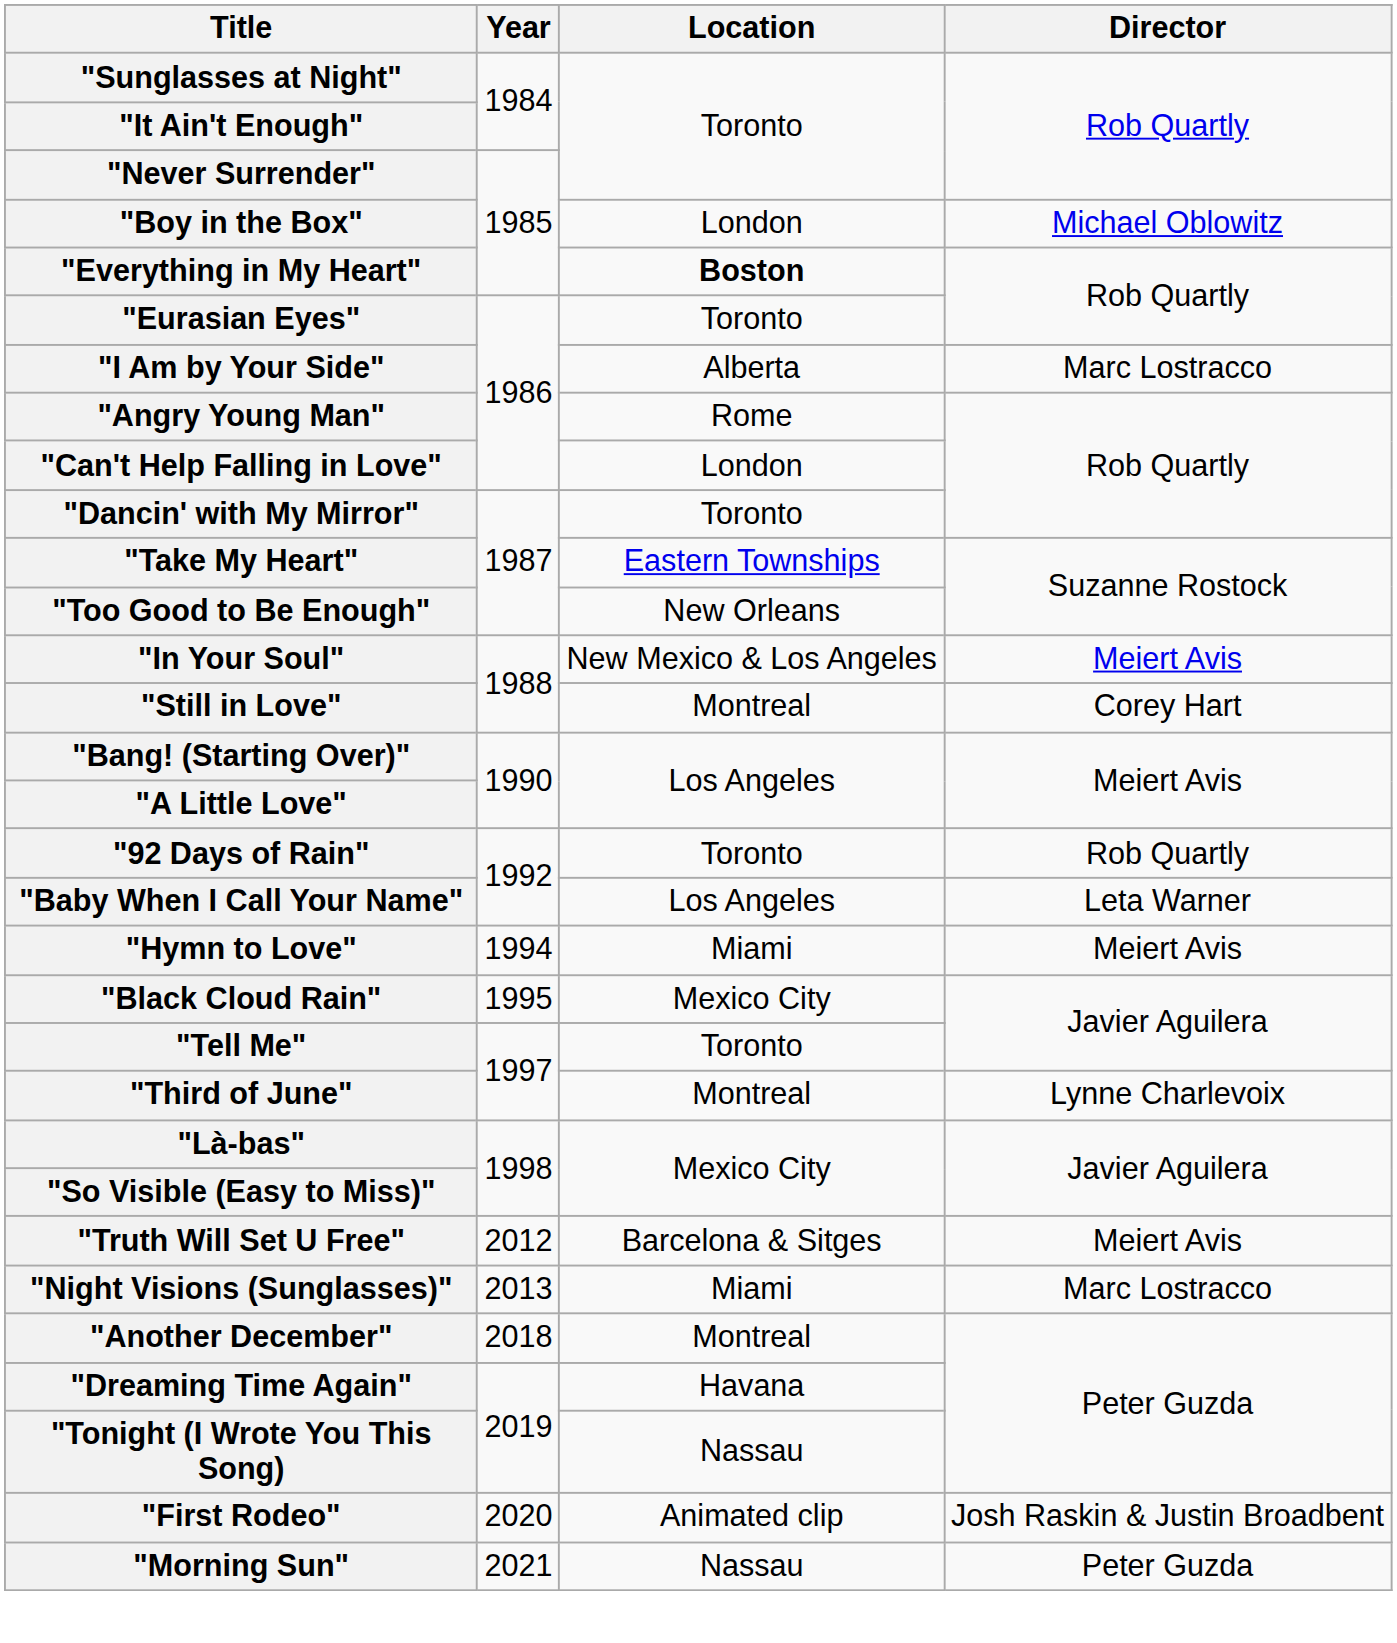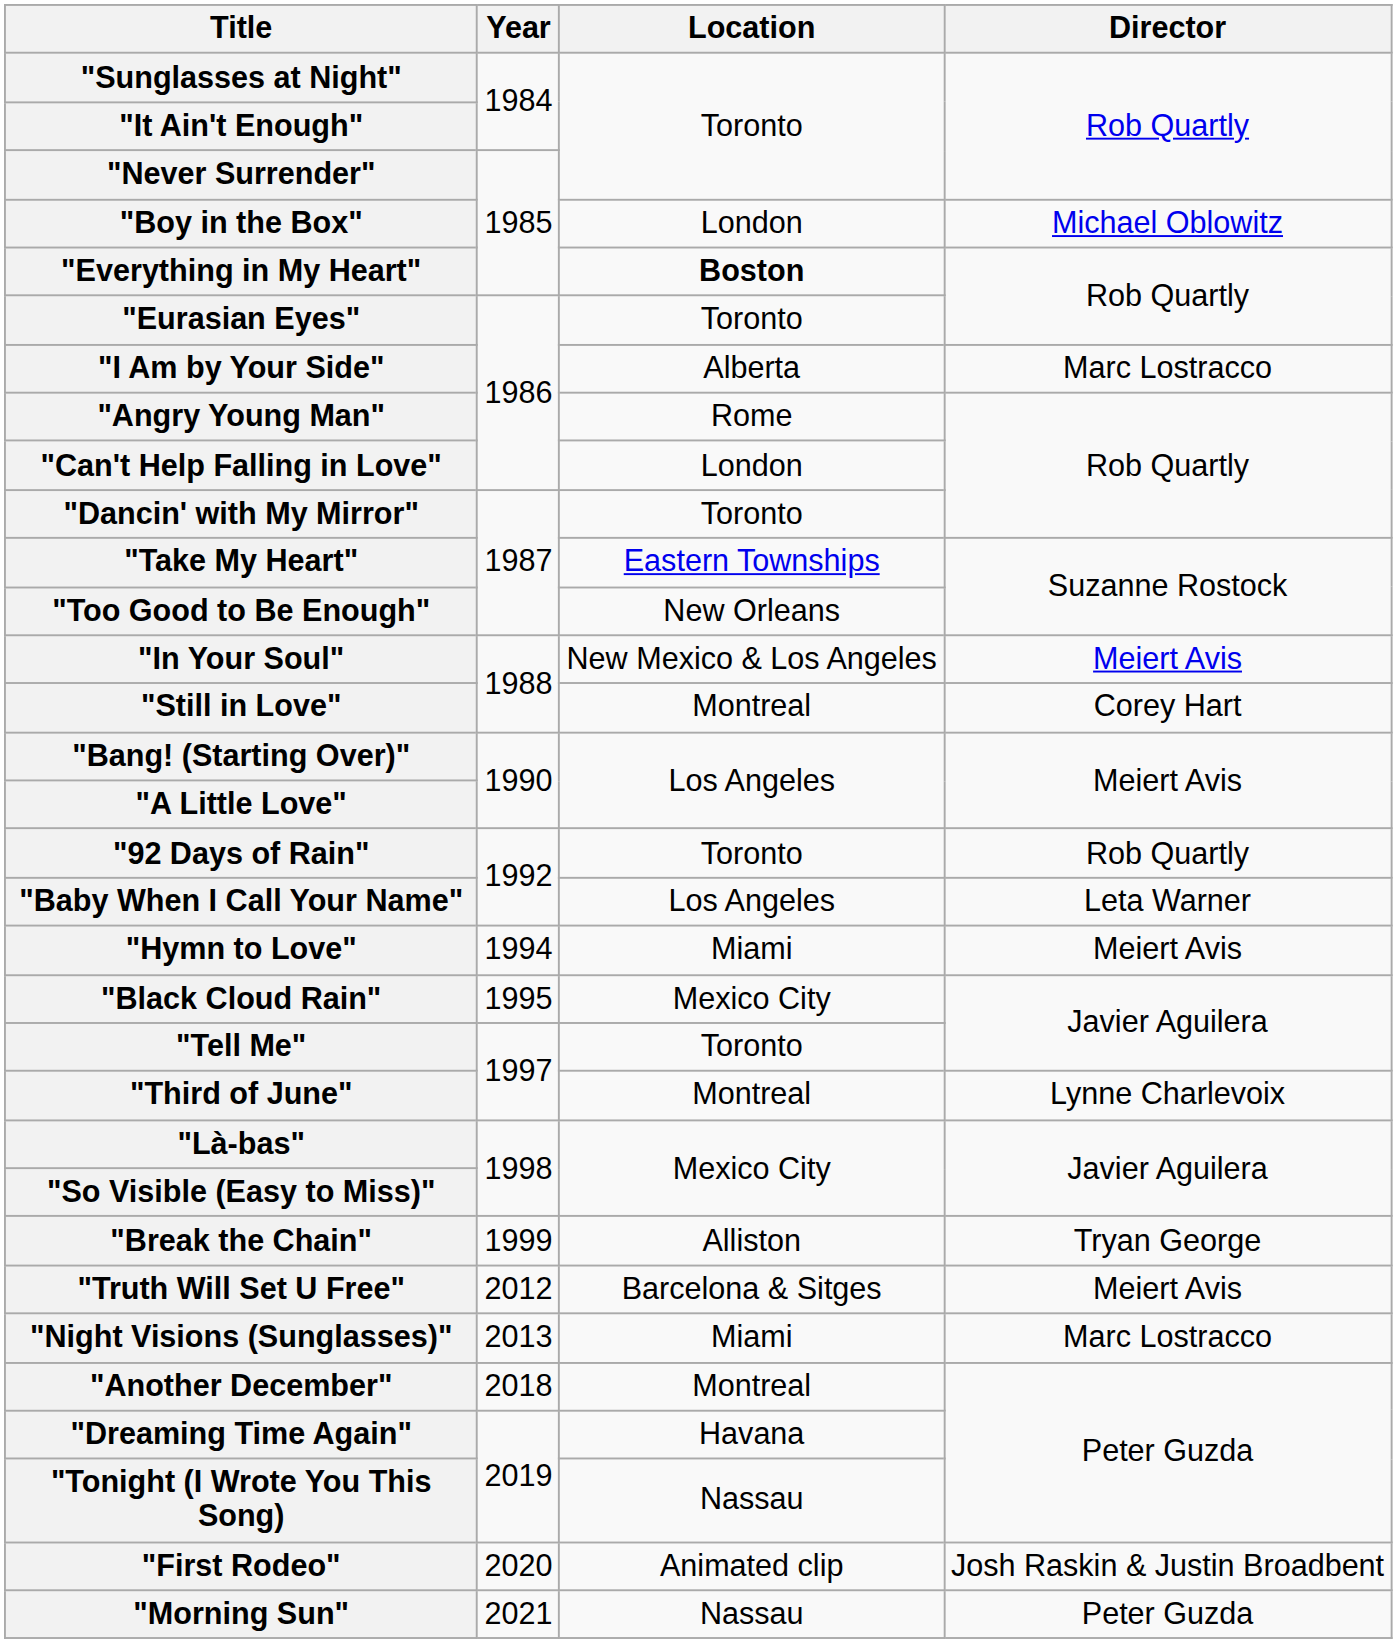 <table class="wikitable plainrowheaders" style="text-align:center;">
 <tr>
 <th scope="col" style="width:15em;">Title</th>
 <th scope="col">Year</th>
 <th scope="col">Location</th>
 <th scope="col">Director</th>
 </tr>
 <tr>
 <th scope="row">"Sunglasses at Night"</th>
 <td rowspan="2">1984</td>
 <td rowspan="3">Toronto</td>
 <td rowspan="3"><a href='#'>Rob Quartly</a></td>
 </tr>
 <tr>
 <th scope="row">"It Ain't Enough"</th>
 </tr>
 <tr>
 <th scope="row">"Never Surrender"</th>
 <td rowspan="3">1985</td>
 </tr>
 <tr>
 <th scope="row">"Boy in the Box"</th>
 <td>London</td>
 <td><a href='#'>Michael Oblowitz</a></td>
 </tr>
 <tr>
 <th scope="row">"Everything in My Heart"</th>
 <td><strong>Boston</strong></td>
 <td rowspan="2">Rob Quartly</td>
 </tr>
 <tr>
 <th scope="row">"Eurasian Eyes"</th>
 <td rowspan="4">1986</td>
 <td>Toronto</td>
 </tr>
 <tr>
 <th scope="row">"I Am by Your Side"</th>
 <td>Alberta</td>
 <td>Marc Lostracco</td>
 </tr>
 <tr>
 <th scope="row">"Angry Young Man"</th>
 <td>Rome</td>
 <td rowspan="3">Rob Quartly</td>
 </tr>
 <tr>
 <th scope="row">"Can't Help Falling in Love"</th>
 <td>London</td>
 </tr>
 <tr>
 <th scope="row">"Dancin' with My Mirror"</th>
 <td rowspan="3">1987</td>
 <td>Toronto</td>
 </tr>
 <tr>
 <th scope="row">"Take My Heart"</th>
 <td><a href='#'>Eastern Townships</a></td>
 <td rowspan="2">Suzanne Rostock</td>
 </tr>
 <tr>
 <th scope="row">"Too Good to Be Enough"</th>
 <td>New Orleans</td>
 </tr>
 <tr>
 <th scope="row">"In Your Soul"</th>
 <td rowspan="2">1988</td>
 <td>New Mexico & Los Angeles</td>
 <td><a href='#'>Meiert Avis</a></td>
 </tr>
 <tr>
 <th scope="row">"Still in Love"</th>
 <td>Montreal</td>
 <td>Corey Hart</td>
 </tr>
 <tr>
 <th scope="row">"Bang! (Starting Over)"</th>
 <td rowspan="2">1990</td>
 <td rowspan="2">Los Angeles</td>
 <td rowspan="2">Meiert Avis</td>
 </tr>
 <tr>
 <th scope="row">"A Little Love"</th>
 </tr>
 <tr>
 <th scope="row">"92 Days of Rain"</th>
 <td rowspan="2">1992</td>
 <td>Toronto</td>
 <td>Rob Quartly</td>
 </tr>
 <tr>
 <th scope="row">"Baby When I Call Your Name"</th>
 <td>Los Angeles</td>
 <td>Leta Warner</td>
 </tr>
 <tr>
 <th scope="row">"Hymn to Love"</th>
 <td>1994</td>
 <td>Miami</td>
 <td>Meiert Avis</td>
 </tr>
 <tr>
 <th scope="row">"Black Cloud Rain"</th>
 <td>1995</td>
 <td>Mexico City</td>
 <td rowspan="2">Javier Aguilera</td>
 </tr>
 <tr>
 <th scope="row">"Tell Me"</th>
 <td rowspan="2">1997</td>
 <td>Toronto</td>
 </tr>
 <tr>
 <th scope="row">"Third of June"</th>
 <td>Montreal</td>
 <td>Lynne Charlevoix</td>
 </tr>
 <tr>
 <th scope="row">"Là-bas"</th>
 <td rowspan="2">1998</td>
 <td rowspan="2">Mexico City</td>
 <td rowspan="2">Javier Aguilera</td>
 </tr>
 <tr>
 <th scope="row">"So Visible (Easy to Miss)"</th>
 </tr>
 <tr>
+<th scope="row">"Break the Chain"</th>
+<td>1999</td>
+<td>Alliston</td>
+<td>Tryan George</td>
+</tr>
+<tr>
 <th scope="row">"Truth Will Set U Free"</th>
 <td>2012</td>
 <td>Barcelona & Sitges</td>
 <td>Meiert Avis</td>
 </tr>
 <tr>
 <th scope="row">"Night Visions (Sunglasses)"</th>
 <td>2013</td>
 <td>Miami</td>
 <td>Marc Lostracco</td>
 </tr>
 <tr>
 <th scope="row">"Another December"</th>
 <td>2018</td>
 <td>Montreal</td>
 <td rowspan="3">Peter Guzda</td>
 </tr>
 <tr>
 <th scope="row">"Dreaming Time Again"</th>
 <td rowspan="2">2019</td>
 <td>Havana</td>
 </tr>
 <tr>
 <th scope="row">"Tonight (I Wrote You This Song)</th>
 <td>Nassau</td>
 </tr>
 <tr>
 <th scope="row">"First Rodeo"</th>
 <td>2020</td>
 <td>Animated clip</td>
 <td>Josh Raskin & Justin Broadbent</td>
 </tr>
 <tr>
 <th scope="row">"Morning Sun"</th>
 <td>2021</td>
 <td>Nassau</td>
 <td>Peter Guzda</td>
 </tr>
 </table>
